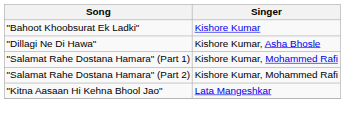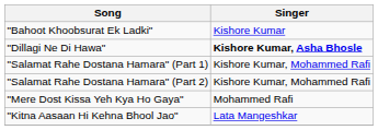 <table class="wikitable">
 <tr>
 <th>Song</th>
 <th>Singer</th>
 </tr>
 <tr>
 <td>"Bahoot Khoobsurat Ek Ladki"</td>
 <td><a href='#'>Kishore Kumar</a></td>
 </tr>
 <tr>
 <td>"Dillagi Ne Di Hawa"</td>
-<td>Kishore Kumar, <a href='#'>Asha Bhosle</a></td>
+<td><strong>Kishore Kumar, <a href='#'>Asha Bhosle</a></strong></td>
 </tr>
 <tr>
 <td>"Salamat Rahe Dostana Hamara" (Part 1)</td>
 <td>Kishore Kumar, <a href='#'>Mohammed Rafi</a></td>
 </tr>
 <tr>
 <td>"Salamat Rahe Dostana Hamara" (Part 2)</td>
 <td>Kishore Kumar, Mohammed Rafi</td>
 </tr>
 <tr>
+<td>"Mere Dost Kissa Yeh Kya Ho Gaya"</td>
+<td>Mohammed Rafi</td>
+</tr>
+<tr>
 <td>"Kitna Aasaan Hi Kehna Bhool Jao"</td>
 <td><a href='#'>Lata Mangeshkar</a></td>
 </tr>
 <tr>
 </tr>
 </table>
